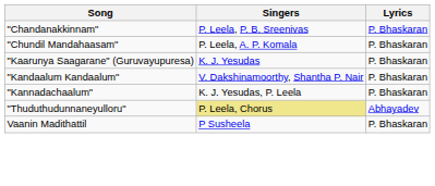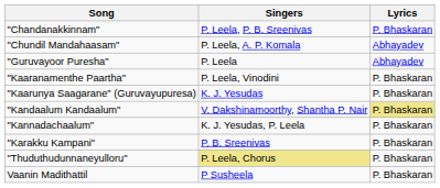 <table class="wikitable" style="font-size:95%;">
 <tr>
 <th>Song</th>
 <th>Singers</th>
 <th>Lyrics</th>
 </tr>
 <tr>
 <td>"Chandanakkinnam"</td>
 <td><a href='#'>P. Leela</a>, <a href='#'>P. B. Sreenivas</a></td>
 <td><a href='#'>P. Bhaskaran</a></td>
 </tr>
 <tr>
 <td>"Chundil Mandahaasam"</td>
 <td>P. Leela, <a href='#'>A. P. Komala</a></td>
+<td><a href='#'>Abhayadev</a></td>
+</tr>
+<tr>
+<td>"Guruvayoor Puresha"</td>
+<td>P. Leela</td>
+<td><a href='#'>Abhayadev</a></td>
+</tr>
+<tr>
+<td>"Kaaranamenthe Paartha"</td>
+<td>P. Leela, Vinodini</td>
 <td>P. Bhaskaran</td>
 </tr>
 <tr>
 <td>"Kaarunya Saagarane" (Guruvayupuresa)</td>
 <td><a href='#'>K. J. Yesudas</a></td>
 <td>P. Bhaskaran</td>
 </tr>
 <tr>
 <td>"Kandaalum Kandaalum"</td>
 <td><a href='#'>V. Dakshinamoorthy</a>, <a href='#'>Shantha P. Nair</a></td>
-<td>P. Bhaskaran</td>
+<td style="background: khaki;">P. Bhaskaran</td>
 </tr>
 <tr>
 <td>"Kannadachaalum"</td>
 <td>K. J. Yesudas, P. Leela</td>
 <td>P. Bhaskaran</td>
 </tr>
 <tr>
+<td>"Karakku Kampani"</td>
+<td><a href='#'>P. B. Sreenivas</a></td>
+<td>P. Bhaskaran</td>
+</tr>
+<tr>
 <td>"Thuduthudunnaneyulloru"</td>
 <td style="background: khaki;">P. Leela, Chorus</td>
-<td><a href='#'>Abhayadev</a></td>
+<td>P. Bhaskaran</td>
 </tr>
 <tr>
 <td>Vaanin Madithattil</td>
 <td><a href='#'>P Susheela</a></td>
 <td>P. Bhaskaran</td>
 </tr>
 </table>
